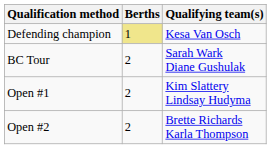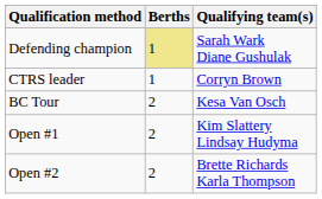 <table class="wikitable" border="1">
 <tr>
 <th>Qualification method</th>
 <th>Berths</th>
 <th>Qualifying team(s)</th>
 </tr>
 <tr>
 <td>Defending champion</td>
 <td style="background: khaki;">1</td>
-<td><a href='#'>Kesa Van Osch</a></td>
+<td><a href='#'>Sarah Wark</a> <br> <a href='#'>Diane Gushulak</a></td>
+</tr>
+<tr>
+<td>CTRS leader</td>
+<td>1</td>
+<td><a href='#'>Corryn Brown</a></td>
 </tr>
 <tr>
 <td>BC Tour</td>
 <td>2</td>
-<td><a href='#'>Sarah Wark</a> <br> <a href='#'>Diane Gushulak</a></td>
+<td><a href='#'>Kesa Van Osch</a></td>
 </tr>
 <tr>
 <td>Open #1</td>
 <td>2</td>
 <td><a href='#'>Kim Slattery</a> <br> <a href='#'>Lindsay Hudyma</a></td>
 </tr>
 <tr>
 <td>Open #2</td>
 <td>2</td>
 <td><a href='#'>Brette Richards</a> <br> <a href='#'>Karla Thompson</a></td>
 </tr>
 </table>
